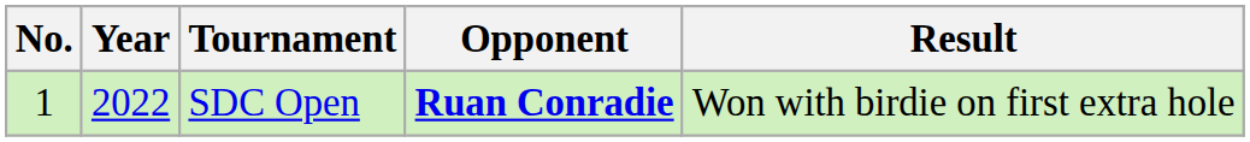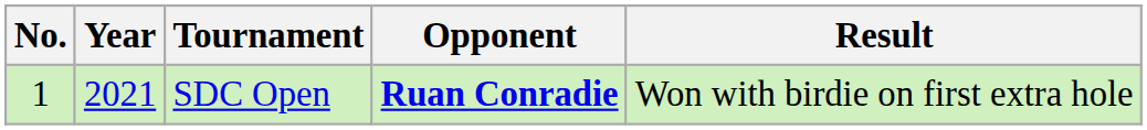 <table class="wikitable" style="font-size:95%;">
 <tr>
 <th>No.</th>
 <th>Year</th>
 <th>Tournament</th>
 <th>Opponent</th>
 <th>Result</th>
 </tr>
 <tr style="background:#D0F0C0;">
 <td align=center>1</td>
-<td><a href='#'>2022</a></td>
+<td><a href='#'>2021</a></td>
 <td><a href='#'>SDC Open</a></td>
 <td><strong> <a href='#'>Ruan Conradie</a></strong></td>
 <td>Won with birdie on first extra hole</td>
 </tr>
 </table>
